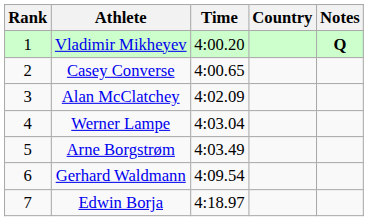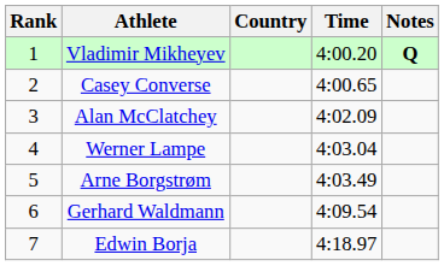 <table class="wikitable sortable" style="text-align:center">
 <tr>
 <th>Rank</th>
 <th>Athlete</th>
+<th>Country</th>
 <th>Time</th>
-<th>Country</th>
 <th>Notes</th>
 </tr>
 <tr bgcolor=ccffcc>
 <td>1</td>
 <td><a href='#'>Vladimir Mikheyev</a></td>
+<td align=left></td>
 <td>4:00.20</td>
-<td align=left></td>
 <td><strong>Q </strong></td>
 </tr>
 <tr>
 <td>2</td>
 <td><a href='#'>Casey Converse</a></td>
+<td align=left></td>
 <td>4:00.65</td>
-<td align=left></td>
 <td><strong> </strong></td>
 </tr>
 <tr>
 <td>3</td>
 <td><a href='#'>Alan McClatchey</a></td>
+<td align=left></td>
 <td>4:02.09</td>
-<td align=left></td>
 <td><strong> </strong></td>
 </tr>
 <tr>
 <td>4</td>
 <td><a href='#'>Werner Lampe</a></td>
+<td align=left></td>
 <td>4:03.04</td>
-<td align=left></td>
 <td><strong> </strong></td>
 </tr>
 <tr>
 <td>5</td>
 <td><a href='#'>Arne Borgstrøm</a></td>
+<td align=left></td>
 <td>4:03.49</td>
-<td align=left></td>
 <td><strong> </strong></td>
 </tr>
 <tr>
 <td>6</td>
 <td><a href='#'>Gerhard Waldmann</a></td>
+<td align=left></td>
 <td>4:09.54</td>
-<td align=left></td>
 <td><strong> </strong></td>
 </tr>
 <tr>
 <td>7</td>
 <td><a href='#'>Edwin Borja</a></td>
+<td align=left></td>
 <td>4:18.97</td>
-<td align=left></td>
 <td><strong> </strong></td>
 </tr>
 </table>
